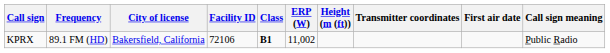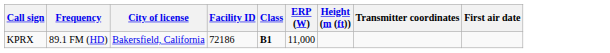 <table class="wikitable sortable">
 <tr>
 <th><a href='#'>Call sign</a></th>
 <th data-sort-type="number"><a href='#'>Frequency</a></th>
 <th><a href='#'>City of license</a></th>
 <th data-sort-type="number"><a href='#'>Facility ID</a></th>
 <th><a href='#'>Class</a></th>
 <th data-sort-type="number"><a href='#'>ERP</a><br>(<a href='#'>W</a>)</th>
 <th data-sort-type="number"><a href='#'>Height</a><br>(<a href='#'>m</a> (<a href='#'>ft</a>))</th>
 <th class="unsortable">Transmitter coordinates</th>
 <th>First air date</th>
-<th>Call sign meaning</th>
 </tr>
 <tr>
 <td>KPRX</td>
 <td>89.1 FM (<a href='#'>HD</a>)</td>
 <td><a href='#'>Bakersfield, California</a></td>
-<td>72106</td>
+<td>72186</td>
 <td><strong>B1</strong></td>
-<td>11,002</td>
+<td>11,000</td>
 <td></td>
 <td></td>
 <td></td>
-<td><u>P</u>ublic <u>R</u>adio</td>
 </tr>
 </table>
